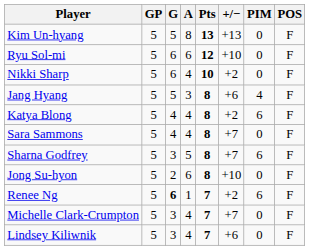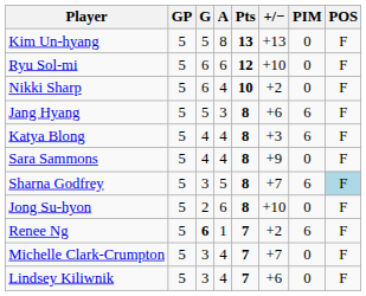 <table class="wikitable sortable" style="text-align:center;">
 <tr>
 <th>Player</th>
 <th>GP</th>
 <th>G</th>
 <th>A</th>
 <th>Pts</th>
 <th>+/−</th>
 <th>PIM</th>
 <th>POS</th>
 </tr>
 <tr>
 <td style="text-align:left;"> <a href='#'>Kim Un-hyang</a></td>
 <td>5</td>
 <td>5</td>
 <td>8</td>
 <td><strong>13</strong></td>
 <td>+13</td>
 <td>0</td>
 <td>F</td>
 </tr>
 <tr>
 <td style="text-align:left;"> <a href='#'>Ryu Sol-mi</a></td>
 <td>5</td>
 <td>6</td>
 <td>6</td>
 <td><strong>12</strong></td>
 <td>+10</td>
 <td>0</td>
 <td>F</td>
 </tr>
 <tr>
 <td style="text-align:left;"> <a href='#'>Nikki Sharp</a></td>
 <td>5</td>
 <td>6</td>
 <td>4</td>
 <td><strong>10</strong></td>
 <td>+2</td>
 <td>0</td>
 <td>F</td>
 </tr>
 <tr>
 <td style="text-align:left;"> <a href='#'>Jang Hyang</a></td>
 <td>5</td>
 <td>5</td>
 <td>3</td>
 <td><strong>8</strong></td>
 <td>+6</td>
-<td>4</td>
+<td>6</td>
 <td>F</td>
 </tr>
 <tr>
 <td style="text-align:left;"> <a href='#'>Katya Blong</a></td>
 <td>5</td>
 <td>4</td>
 <td>4</td>
 <td><strong>8</strong></td>
-<td>+2</td>
+<td>+3</td>
 <td>6</td>
 <td>F</td>
 </tr>
 <tr>
 <td style="text-align:left;"> <a href='#'>Sara Sammons</a></td>
 <td>5</td>
 <td>4</td>
 <td>4</td>
 <td><strong>8</strong></td>
-<td>+7</td>
+<td>+9</td>
 <td>0</td>
 <td>F</td>
 </tr>
 <tr>
 <td style="text-align:left;"> <a href='#'>Sharna Godfrey</a></td>
 <td>5</td>
 <td>3</td>
 <td>5</td>
 <td><strong>8</strong></td>
 <td>+7</td>
 <td>6</td>
-<td>F</td>
+<td style="background: lightblue;">F</td>
 </tr>
 <tr>
 <td style="text-align:left;"> <a href='#'>Jong Su-hyon</a></td>
 <td>5</td>
 <td>2</td>
 <td>6</td>
 <td><strong>8</strong></td>
 <td>+10</td>
 <td>0</td>
 <td>F</td>
 </tr>
 <tr>
 <td style="text-align:left;"> <a href='#'>Renee Ng</a></td>
 <td>5</td>
 <td><strong>6</strong></td>
 <td>1</td>
 <td><strong>7</strong></td>
 <td>+2</td>
 <td>6</td>
 <td>F</td>
 </tr>
 <tr>
 <td style="text-align:left;"> <a href='#'>Michelle Clark-Crumpton</a></td>
 <td>5</td>
 <td>3</td>
 <td>4</td>
 <td><strong>7</strong></td>
 <td>+7</td>
 <td>0</td>
 <td>F</td>
 </tr>
 <tr>
 <td style="text-align:left;"> <a href='#'>Lindsey Kiliwnik</a></td>
 <td>5</td>
 <td>3</td>
 <td>4</td>
 <td><strong>7</strong></td>
 <td>+6</td>
 <td>0</td>
 <td>F</td>
 </tr>
 </table>
